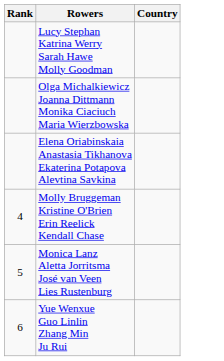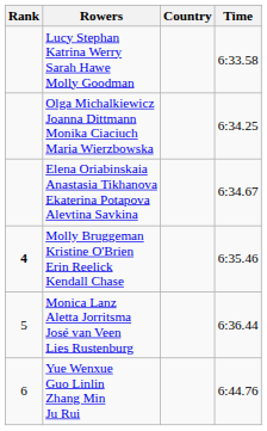 <table class="wikitable" style="text-align:center">
 <tr>
 <th>Rank</th>
 <th>Rowers</th>
 <th>Country</th>
+<th>Time</th>
 </tr>
 <tr>
 <td></td>
 <td align="left"><a href='#'>Lucy Stephan</a><br><a href='#'>Katrina Werry</a><br><a href='#'>Sarah Hawe</a><br><a href='#'>Molly Goodman</a></td>
 <td align="left"></td>
+<td>6:33.58</td>
 </tr>
 <tr>
 <td></td>
 <td align="left"><a href='#'>Olga Michalkiewicz</a><br><a href='#'>Joanna Dittmann</a><br><a href='#'>Monika Ciaciuch</a><br><a href='#'>Maria Wierzbowska</a></td>
 <td align="left"></td>
+<td>6:34.25</td>
 </tr>
 <tr>
 <td></td>
 <td align="left"><a href='#'>Elena Oriabinskaia</a><br><a href='#'>Anastasia Tikhanova</a><br><a href='#'>Ekaterina Potapova</a><br><a href='#'>Alevtina Savkina</a></td>
 <td align="left"></td>
+<td>6:34.67</td>
 </tr>
 <tr>
-<td>4</td>
+<td><strong>4</strong></td>
 <td align="left"><a href='#'>Molly Bruggeman</a><br><a href='#'>Kristine O'Brien</a><br><a href='#'>Erin Reelick</a><br><a href='#'>Kendall Chase</a></td>
 <td align="left"></td>
+<td>6:35.46</td>
 </tr>
 <tr>
 <td>5</td>
 <td align="left"><a href='#'>Monica Lanz</a><br><a href='#'>Aletta Jorritsma</a><br><a href='#'>José van Veen</a><br><a href='#'>Lies Rustenburg</a></td>
 <td align="left"></td>
+<td>6:36.44</td>
 </tr>
 <tr>
 <td>6</td>
 <td align="left"><a href='#'>Yue Wenxue</a><br><a href='#'>Guo Linlin</a><br><a href='#'>Zhang Min</a><br><a href='#'>Ju Rui</a></td>
 <td align="left"></td>
+<td>6:44.76</td>
 </tr>
 </table>
